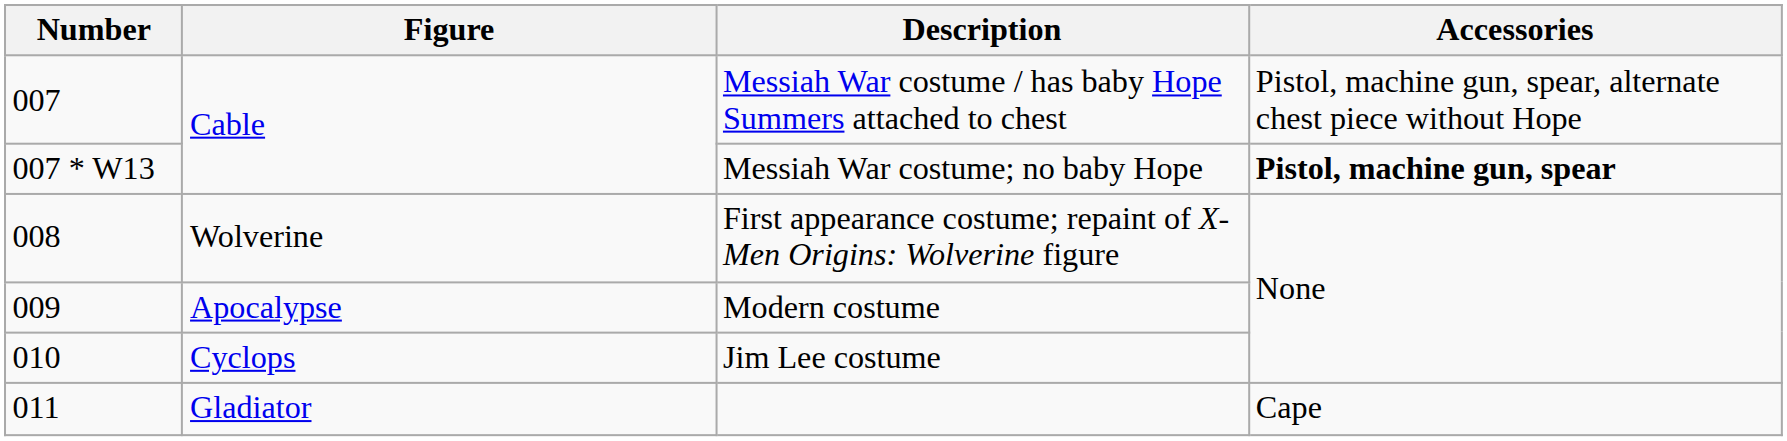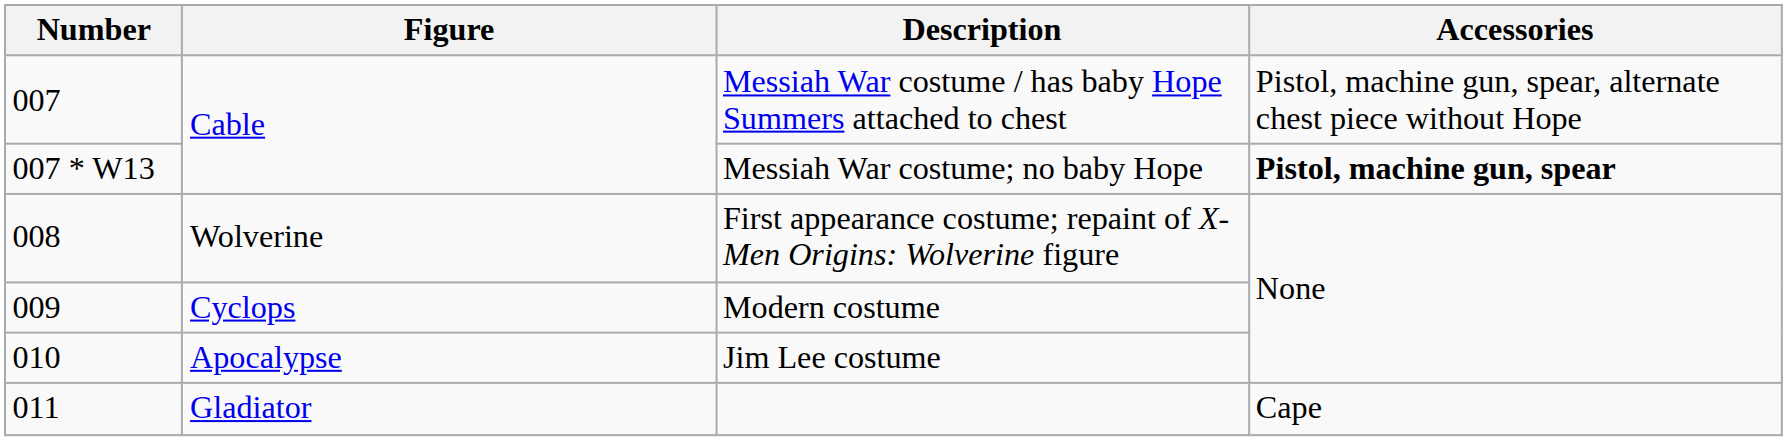 <table class="wikitable" width="70%">
 <tr>
 <th width=10%>Number</th>
 <th width=30%>Figure</th>
 <th width=30%>Description</th>
 <th width=30%>Accessories</th>
 </tr>
 <tr>
 <td>007</td>
 <td rowspan="2"><a href='#'>Cable</a></td>
 <td><a href='#'>Messiah War</a> costume / has baby <a href='#'>Hope Summers</a> attached to chest</td>
 <td>Pistol, machine gun, spear, alternate chest piece without Hope</td>
 </tr>
 <tr>
 <td>007 * W13</td>
 <td>Messiah War costume; no baby Hope</td>
 <td><strong>Pistol, machine gun, spear</strong></td>
 </tr>
 <tr>
 <td>008</td>
 <td>Wolverine</td>
 <td>First appearance costume; repaint of <em>X-Men Origins: Wolverine</em> figure</td>
 <td rowspan="3">None</td>
 </tr>
 <tr>
 <td>009</td>
-<td><a href='#'>Apocalypse</a></td>
+<td><a href='#'>Cyclops</a></td>
 <td>Modern costume</td>
 </tr>
 <tr>
 <td>010</td>
-<td><a href='#'>Cyclops</a></td>
+<td><a href='#'>Apocalypse</a></td>
 <td>Jim Lee costume</td>
 </tr>
 <tr>
 <td>011</td>
 <td><a href='#'>Gladiator</a></td>
 <td></td>
 <td>Cape</td>
 </tr>
 </table>
